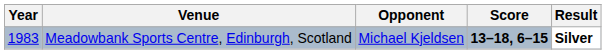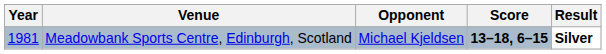 <table class="sortable wikitable" style="font-size: 90%;">
 <tr>
 <th>Year</th>
 <th>Venue</th>
 <th>Opponent</th>
 <th>Score</th>
 <th>Result</th>
 </tr>
 <tr style="background:#AABBCC">
-<td align="center"><a href='#'>1983</a></td>
+<td align="center"><a href='#'>1981</a></td>
 <td align="left"><a href='#'>Meadowbank Sports Centre</a>, <a href='#'>Edinburgh</a>, Scotland</td>
 <td align="left"> <a href='#'>Michael Kjeldsen</a></td>
 <td align="left"><strong>13–18, 6–15</strong></td>
 <td style="text-align:left; background: white"> <strong>Silver</strong></td>
 </tr>
 </table>
